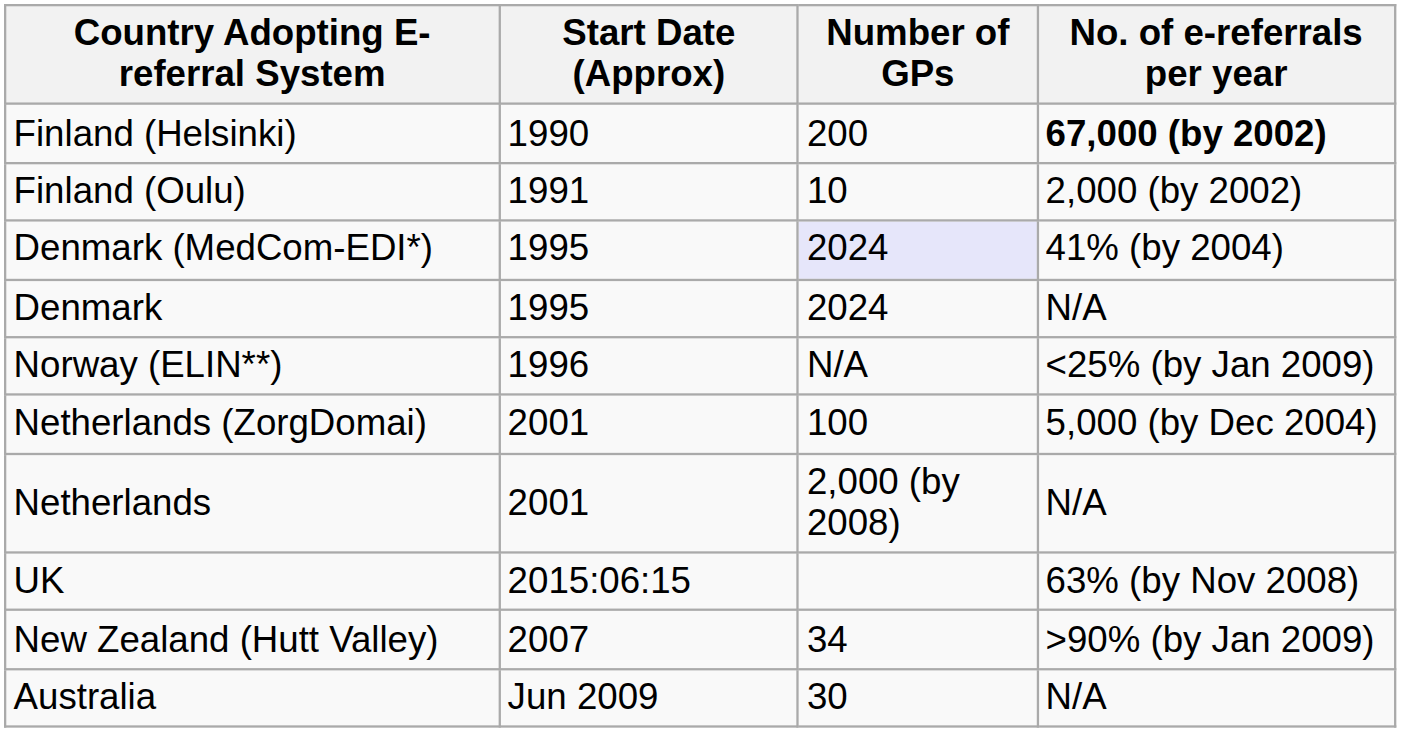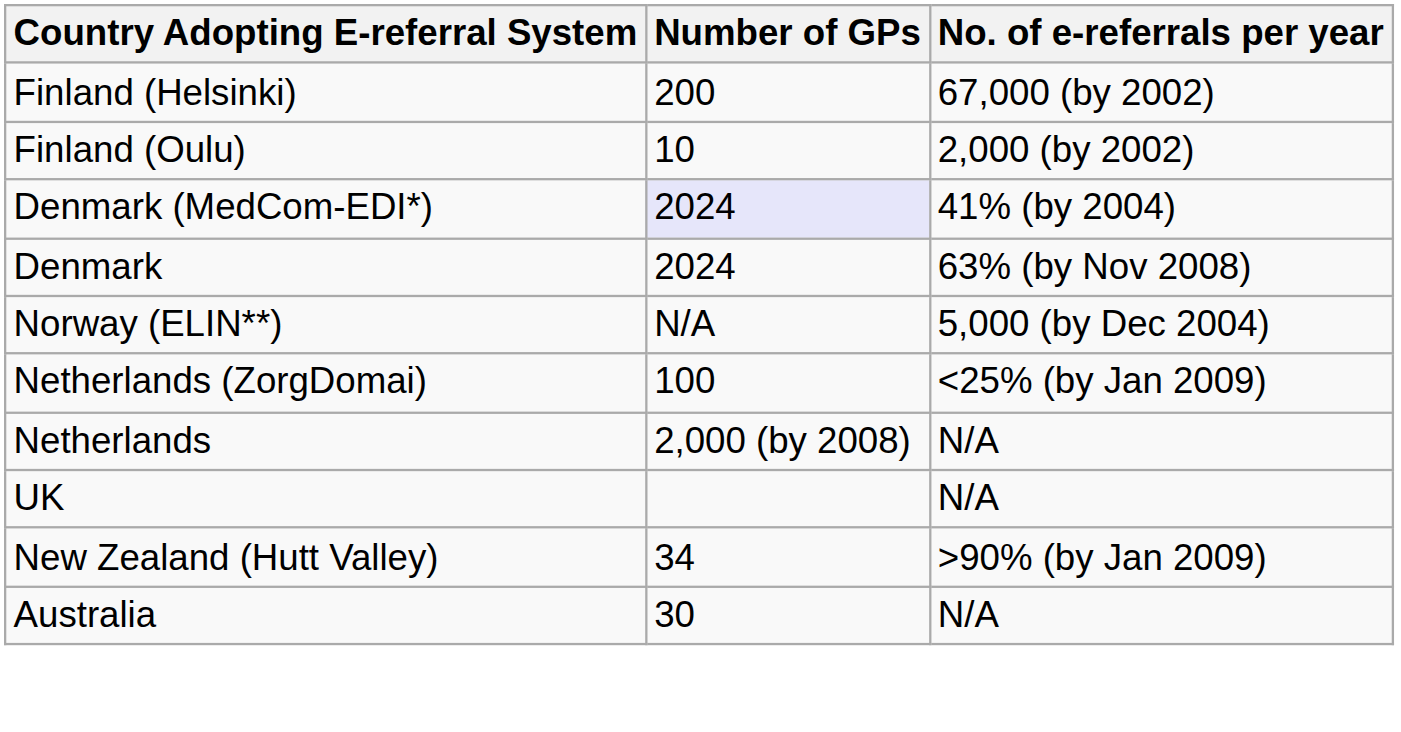 <table class="wikitable">
 <tr>
 <th>Country Adopting E-referral System</th>
-<th>Start Date (Approx)</th>
 <th>Number of GPs</th>
 <th>No. of e-referrals per year</th>
 </tr>
 <tr>
 <td>Finland (Helsinki)</td>
-<td>1990</td>
 <td>200</td>
-<td><strong>67,000 (by 2002)</strong></td>
+<td>67,000 (by 2002)</td>
 </tr>
 <tr>
 <td>Finland (Oulu)</td>
-<td>1991</td>
 <td>10</td>
 <td>2,000 (by 2002)</td>
 </tr>
 <tr>
 <td>Denmark (MedCom-EDI*)</td>
-<td>1995</td>
 <td style="background: lavender;">2024</td>
 <td>41% (by 2004)</td>
 </tr>
 <tr>
 <td>Denmark</td>
-<td>1995</td>
 <td>2024</td>
-<td>N/A</td>
+<td>63% (by Nov 2008)</td>
 </tr>
 <tr>
 <td>Norway (ELIN**)</td>
-<td>1996</td>
 <td>N/A</td>
+<td>5,000 (by Dec 2004)</td>
+</tr>
+<tr>
+<td>Netherlands (ZorgDomai)</td>
+<td>100</td>
 <td><25% (by Jan 2009)</td>
 </tr>
 <tr>
-<td>Netherlands (ZorgDomai)</td>
-<td>2001</td>
-<td>100</td>
-<td>5,000 (by Dec 2004)</td>
-</tr>
-<tr>
 <td>Netherlands</td>
-<td>2001</td>
 <td>2,000 (by 2008)</td>
 <td>N/A</td>
 </tr>
 <tr>
 <td>UK</td>
-<td>2015:06:15</td>
 <td></td>
-<td>63% (by Nov 2008)</td>
+<td>N/A</td>
 </tr>
 <tr>
 <td>New Zealand (Hutt Valley)</td>
-<td>2007</td>
 <td>34</td>
 <td>>90% (by Jan 2009)</td>
 </tr>
 <tr>
 <td>Australia</td>
-<td>Jun 2009</td>
 <td>30</td>
 <td>N/A</td>
 </tr>
 </table>
